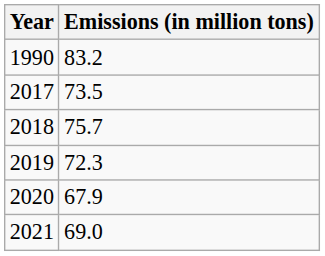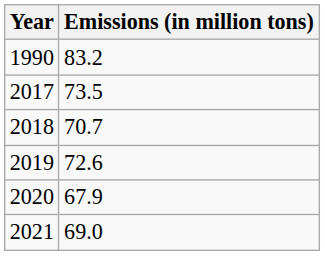 <table class="wikitable">
 <tr>
 <th>Year</th>
 <th>Emissions (in million tons)</th>
 </tr>
 <tr>
 <td>1990</td>
 <td>83.2</td>
 </tr>
 <tr>
 <td>2017</td>
 <td>73.5</td>
 </tr>
 <tr>
 <td>2018</td>
-<td>75.7</td>
+<td>70.7</td>
 </tr>
 <tr>
 <td>2019</td>
-<td>72.3</td>
+<td>72.6</td>
 </tr>
 <tr>
 <td>2020</td>
 <td>67.9</td>
 </tr>
 <tr>
 <td>2021</td>
 <td>69.0</td>
 </tr>
 </table>
